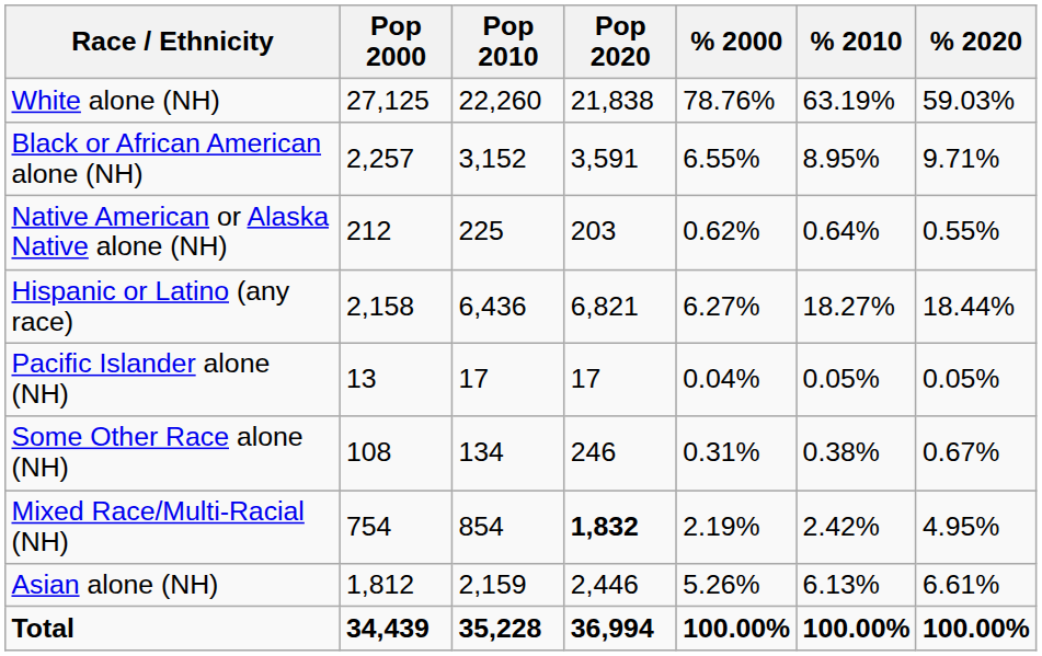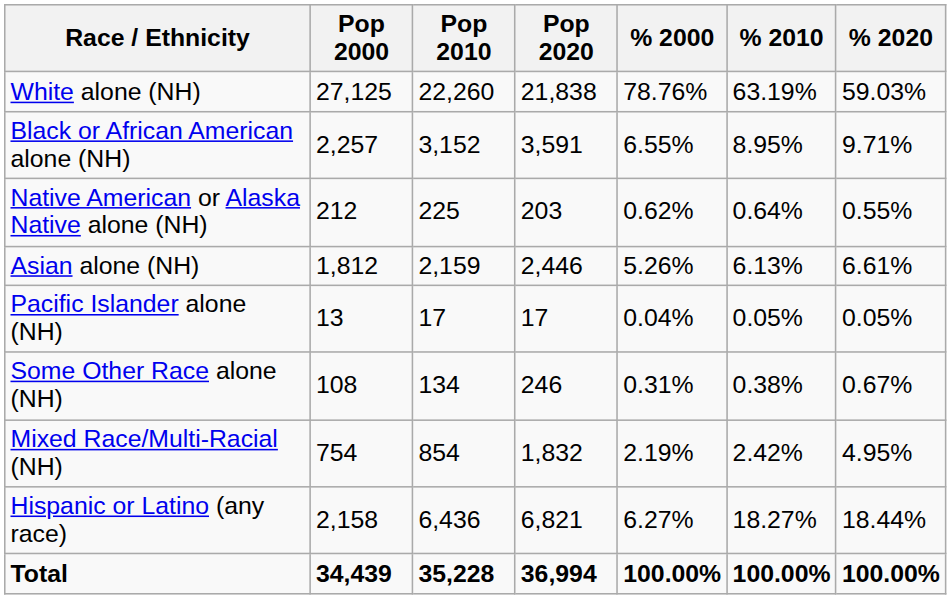 <table class="wikitable">
 <tr>
 <th>Race / Ethnicity</th>
 <th>Pop 2000</th>
 <th>Pop 2010</th>
 <th>Pop 2020</th>
 <th>% 2000</th>
 <th>% 2010</th>
 <th>% 2020</th>
 </tr>
 <tr>
 <td><a href='#'>White</a> alone (NH)</td>
 <td>27,125</td>
 <td>22,260</td>
 <td>21,838</td>
 <td>78.76%</td>
 <td>63.19%</td>
 <td>59.03%</td>
 </tr>
 <tr>
 <td><a href='#'>Black or African American</a> alone (NH)</td>
 <td>2,257</td>
 <td>3,152</td>
 <td>3,591</td>
 <td>6.55%</td>
 <td>8.95%</td>
 <td>9.71%</td>
 </tr>
 <tr>
 <td><a href='#'>Native American</a> or <a href='#'>Alaska Native</a> alone (NH)</td>
 <td>212</td>
 <td>225</td>
 <td>203</td>
 <td>0.62%</td>
 <td>0.64%</td>
 <td>0.55%</td>
 </tr>
 <tr>
-<td><a href='#'>Hispanic or Latino</a> (any race)</td>
-<td>2,158</td>
-<td>6,436</td>
-<td>6,821</td>
-<td>6.27%</td>
-<td>18.27%</td>
-<td>18.44%</td>
+<td><a href='#'>Asian</a> alone (NH)</td>
+<td>1,812</td>
+<td>2,159</td>
+<td>2,446</td>
+<td>5.26%</td>
+<td>6.13%</td>
+<td>6.61%</td>
 </tr>
 <tr>
 <td><a href='#'>Pacific Islander</a> alone (NH)</td>
 <td>13</td>
 <td>17</td>
 <td>17</td>
 <td>0.04%</td>
 <td>0.05%</td>
 <td>0.05%</td>
 </tr>
 <tr>
 <td><a href='#'>Some Other Race</a> alone (NH)</td>
 <td>108</td>
 <td>134</td>
 <td>246</td>
 <td>0.31%</td>
 <td>0.38%</td>
 <td>0.67%</td>
 </tr>
 <tr>
 <td><a href='#'>Mixed Race/Multi-Racial</a> (NH)</td>
 <td>754</td>
 <td>854</td>
-<td><strong>1,832</strong></td>
+<td>1,832</td>
 <td>2.19%</td>
 <td>2.42%</td>
 <td>4.95%</td>
 </tr>
 <tr>
-<td><a href='#'>Asian</a> alone (NH)</td>
-<td>1,812</td>
-<td>2,159</td>
-<td>2,446</td>
-<td>5.26%</td>
-<td>6.13%</td>
-<td>6.61%</td>
+<td><a href='#'>Hispanic or Latino</a> (any race)</td>
+<td>2,158</td>
+<td>6,436</td>
+<td>6,821</td>
+<td>6.27%</td>
+<td>18.27%</td>
+<td>18.44%</td>
 </tr>
 <tr>
 <td><strong>Total</strong></td>
 <td><strong>34,439</strong></td>
 <td><strong>35,228</strong></td>
 <td><strong>36,994</strong></td>
 <td><strong>100.00%</strong></td>
 <td><strong>100.00%</strong></td>
 <td><strong>100.00%</strong></td>
 </tr>
 </table>
